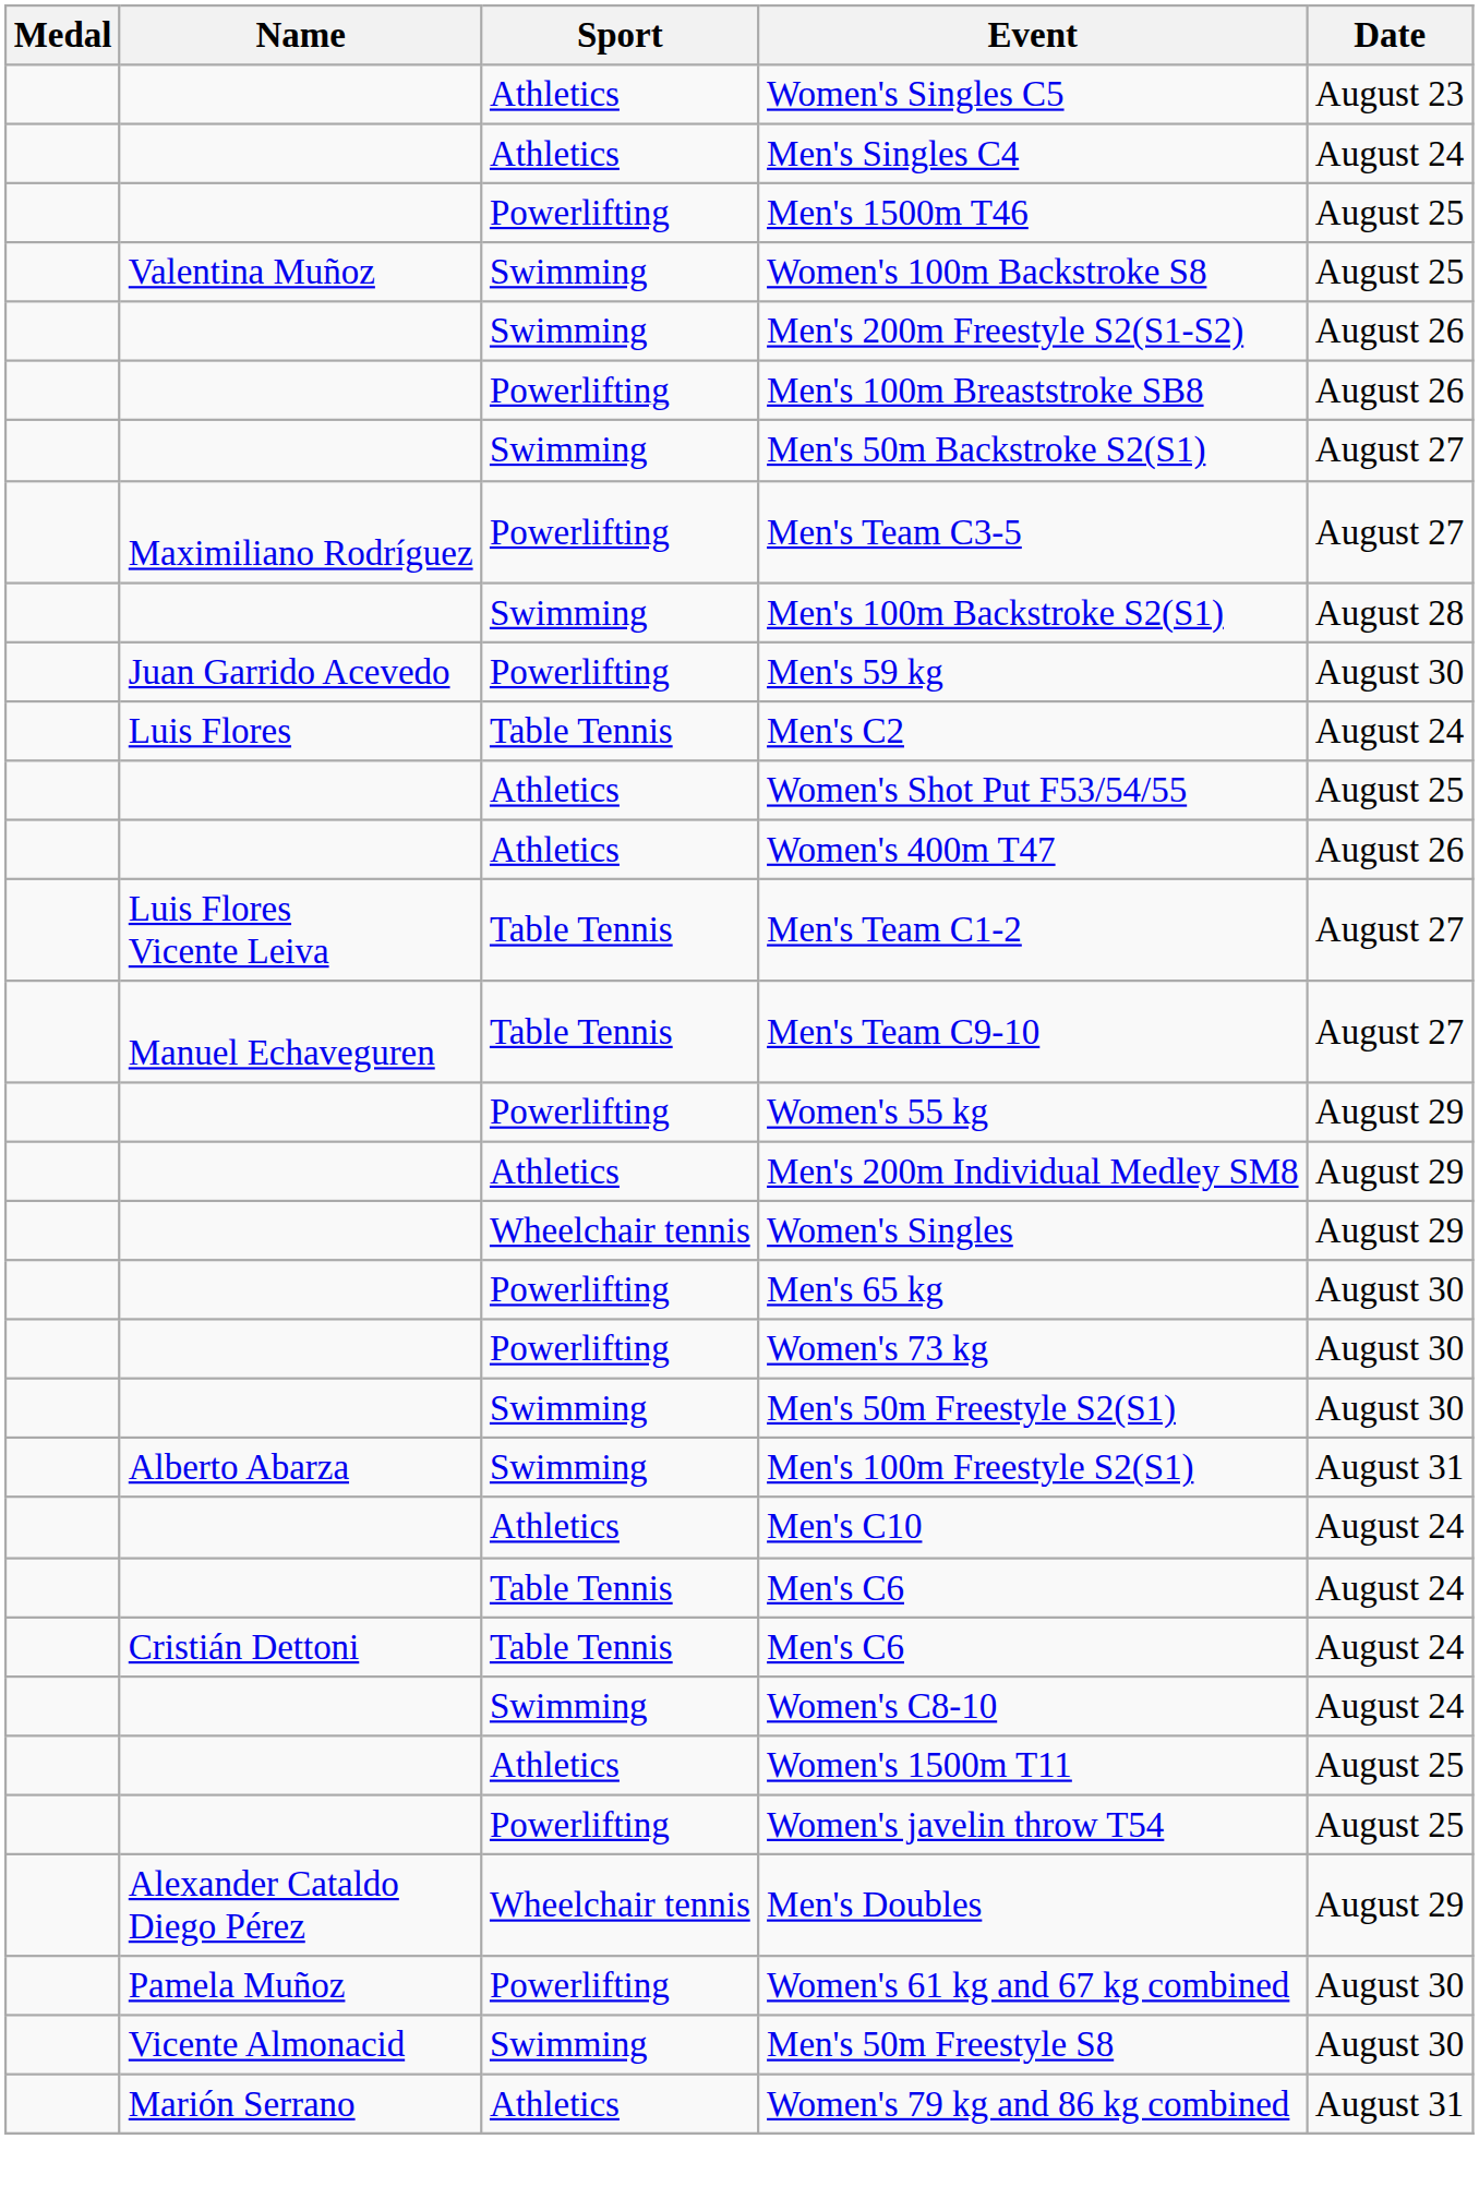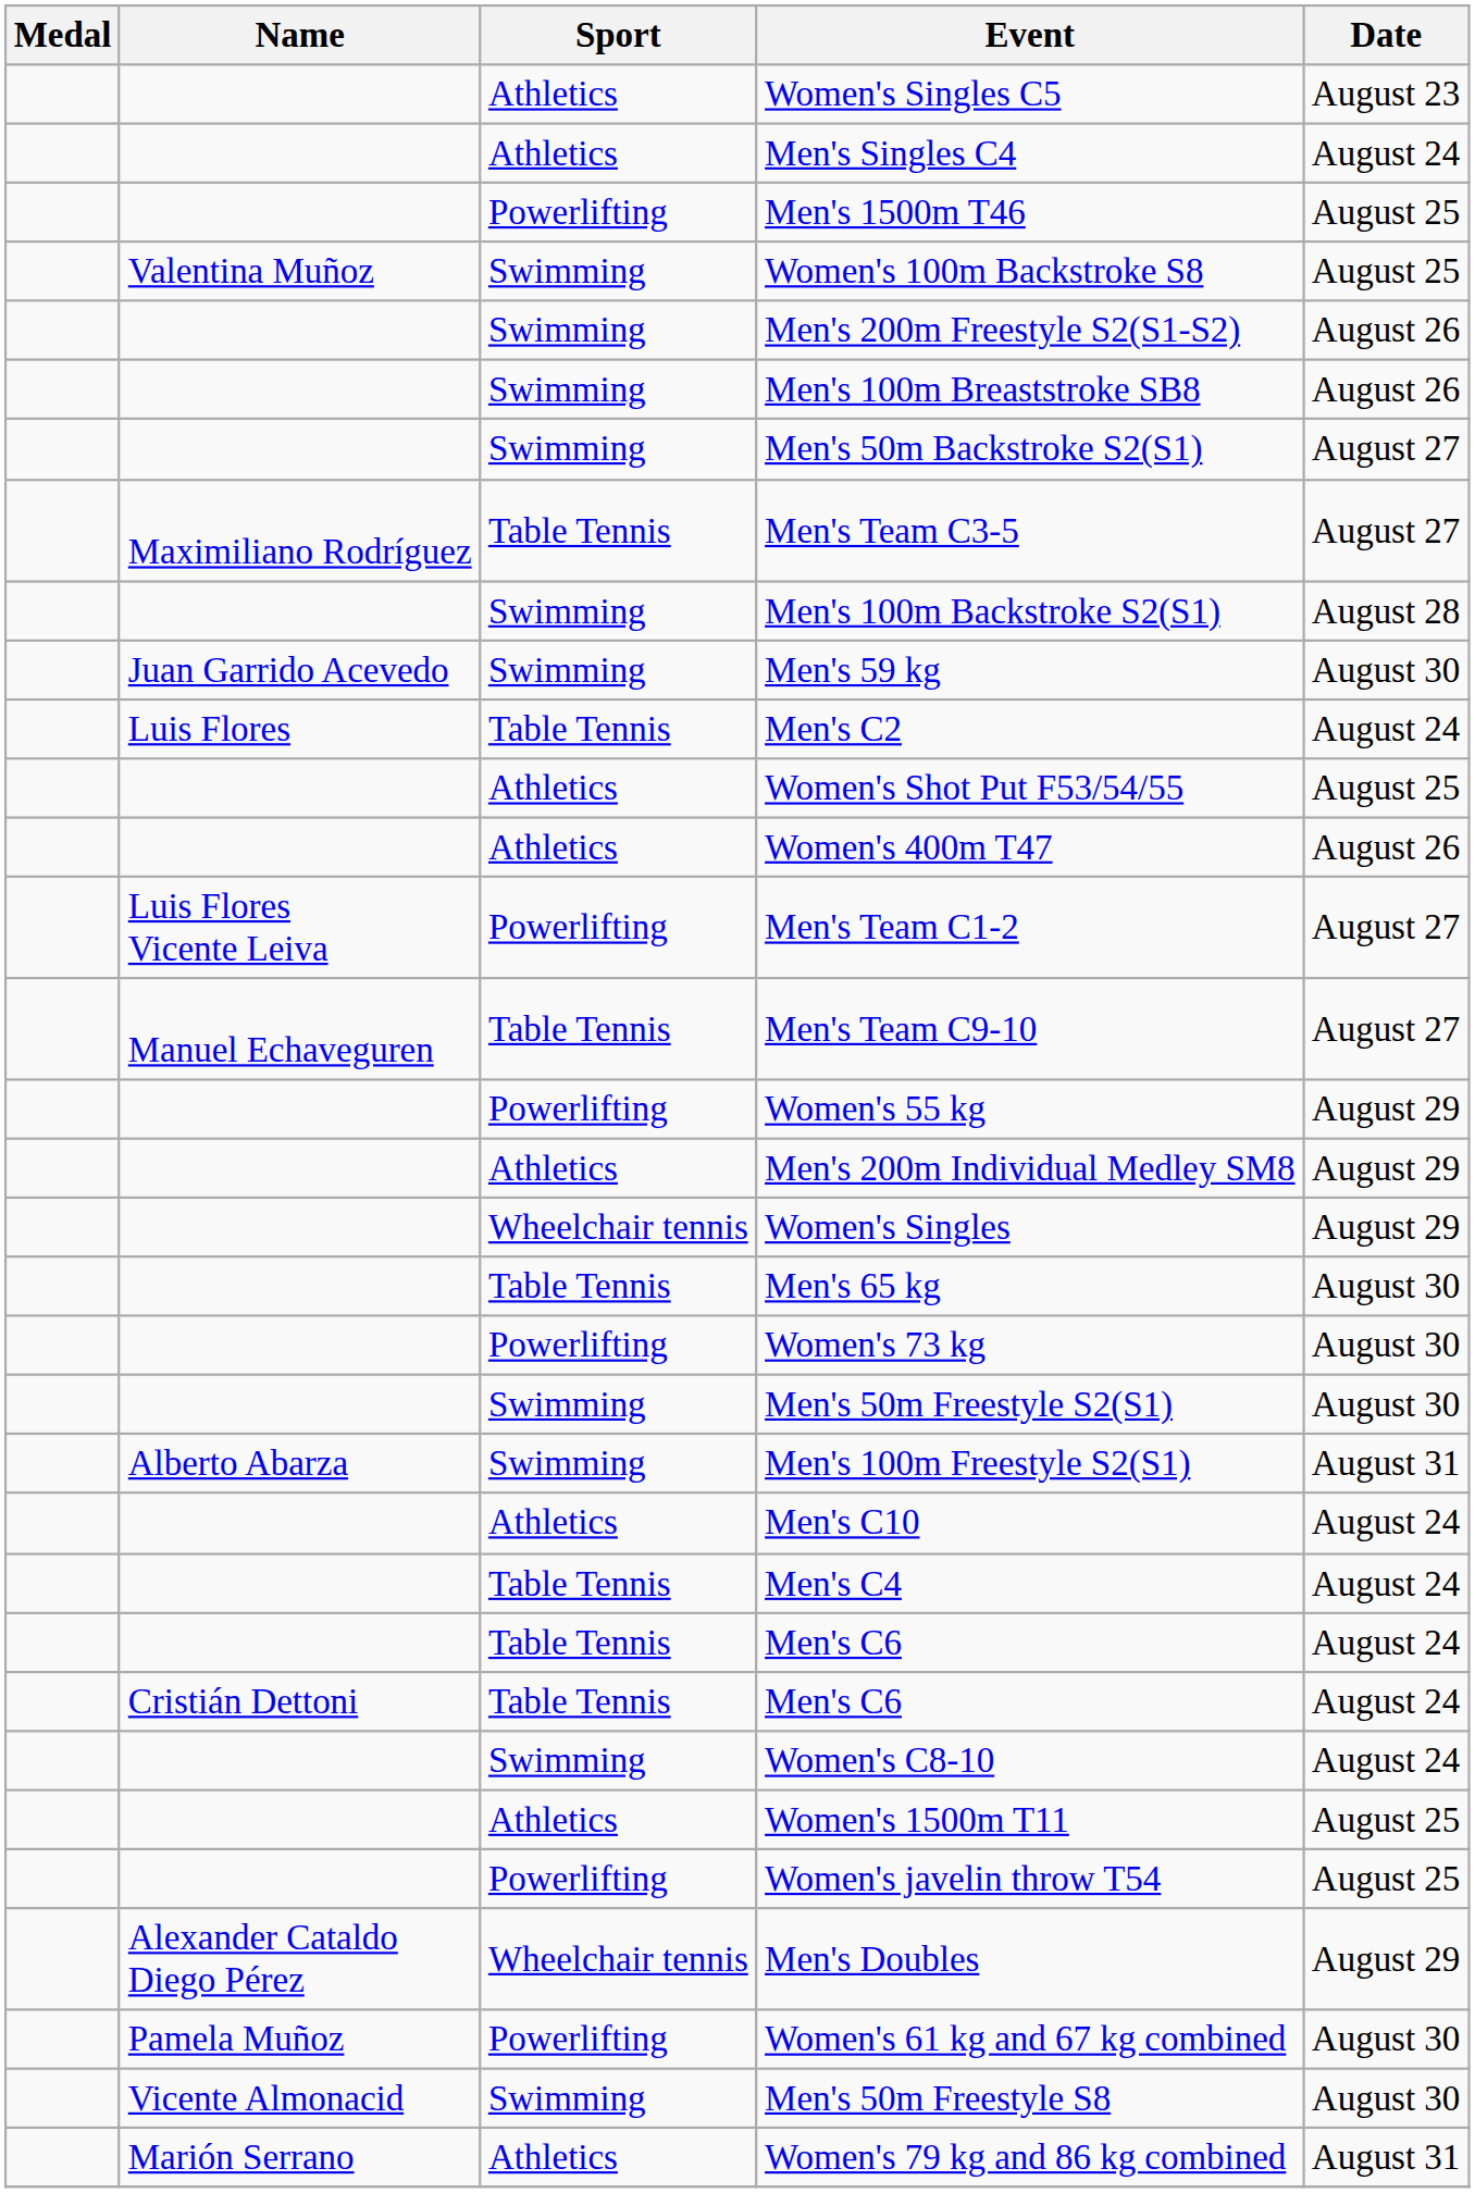 <table class="wikitable sortable" style="font-size:95%">
 <tr>
 <th>Medal</th>
 <th>Name</th>
 <th>Sport</th>
 <th>Event</th>
 <th>Date</th>
 </tr>
 <tr>
 <td></td>
 <td></td>
 <td><a href='#'>Athletics</a></td>
 <td><a href='#'>Women's Singles C5</a></td>
 <td>August 23</td>
 </tr>
 <tr>
 <td></td>
 <td></td>
 <td><a href='#'>Athletics</a></td>
 <td><a href='#'>Men's Singles C4</a></td>
 <td>August 24</td>
 </tr>
 <tr>
 <td></td>
 <td></td>
 <td><a href='#'>Powerlifting</a></td>
 <td><a href='#'>Men's 1500m T46</a></td>
 <td>August 25</td>
 </tr>
 <tr>
 <td></td>
 <td><a href='#'>Valentina Muñoz</a></td>
 <td><a href='#'>Swimming</a></td>
 <td><a href='#'>Women's 100m Backstroke S8</a></td>
 <td>August 25</td>
 </tr>
 <tr>
 <td></td>
 <td></td>
 <td><a href='#'>Swimming</a></td>
 <td><a href='#'>Men's 200m Freestyle S2(S1-S2)</a></td>
 <td>August 26</td>
 </tr>
 <tr>
 <td></td>
 <td></td>
-<td><a href='#'>Powerlifting</a></td>
+<td><a href='#'>Swimming</a></td>
 <td><a href='#'>Men's 100m Breaststroke SB8</a></td>
 <td>August 26</td>
 </tr>
 <tr>
 <td></td>
 <td></td>
 <td><a href='#'>Swimming</a></td>
 <td><a href='#'>Men's 50m Backstroke S2(S1)</a></td>
 <td>August 27</td>
 </tr>
 <tr>
 <td></td>
 <td><br><a href='#'>Maximiliano Rodríguez</a></td>
-<td><a href='#'>Powerlifting</a></td>
+<td><a href='#'>Table Tennis</a></td>
 <td><a href='#'>Men's Team C3-5</a></td>
 <td>August 27</td>
 </tr>
 <tr>
 <td></td>
 <td></td>
 <td><a href='#'>Swimming</a></td>
 <td><a href='#'>Men's 100m Backstroke S2(S1)</a></td>
 <td>August 28</td>
 </tr>
 <tr>
 <td></td>
 <td><a href='#'>Juan Garrido Acevedo</a></td>
-<td><a href='#'>Powerlifting</a></td>
+<td><a href='#'>Swimming</a></td>
 <td><a href='#'>Men's 59 kg</a></td>
 <td>August 30</td>
 </tr>
 <tr>
 <td></td>
 <td><a href='#'>Luis Flores</a></td>
 <td><a href='#'>Table Tennis</a></td>
 <td><a href='#'>Men's C2</a></td>
 <td>August 24</td>
 </tr>
 <tr>
 <td></td>
 <td></td>
 <td><a href='#'>Athletics</a></td>
 <td><a href='#'>Women's Shot Put F53/54/55</a></td>
 <td>August 25</td>
 </tr>
 <tr>
 <td></td>
 <td></td>
 <td><a href='#'>Athletics</a></td>
 <td><a href='#'>Women's 400m T47</a></td>
 <td>August 26</td>
 </tr>
 <tr>
 <td></td>
 <td><a href='#'>Luis Flores</a><br><a href='#'>Vicente Leiva</a></td>
-<td><a href='#'>Table Tennis</a></td>
+<td><a href='#'>Powerlifting</a></td>
 <td><a href='#'>Men's Team C1-2</a></td>
 <td>August 27</td>
 </tr>
 <tr>
 <td></td>
 <td><br><a href='#'>Manuel Echaveguren</a></td>
 <td><a href='#'>Table Tennis</a></td>
 <td><a href='#'>Men's Team C9-10</a></td>
 <td>August 27</td>
 </tr>
 <tr>
 <td></td>
 <td></td>
 <td><a href='#'>Powerlifting</a></td>
 <td><a href='#'>Women's 55 kg</a></td>
 <td>August 29</td>
 </tr>
 <tr>
 <td></td>
 <td></td>
 <td><a href='#'>Athletics</a></td>
 <td><a href='#'>Men's 200m Individual Medley SM8</a></td>
 <td>August 29</td>
 </tr>
 <tr>
 <td></td>
 <td></td>
 <td><a href='#'>Wheelchair tennis</a></td>
 <td><a href='#'>Women's Singles</a></td>
 <td>August 29</td>
 </tr>
 <tr>
 <td></td>
 <td></td>
-<td><a href='#'>Powerlifting</a></td>
+<td><a href='#'>Table Tennis</a></td>
 <td><a href='#'>Men's 65 kg</a></td>
 <td>August 30</td>
 </tr>
 <tr>
 <td></td>
 <td></td>
 <td><a href='#'>Powerlifting</a></td>
 <td><a href='#'>Women's 73 kg</a></td>
 <td>August 30</td>
 </tr>
 <tr>
 <td></td>
 <td></td>
 <td><a href='#'>Swimming</a></td>
 <td><a href='#'>Men's 50m Freestyle S2(S1)</a></td>
 <td>August 30</td>
 </tr>
 <tr>
 <td></td>
 <td><a href='#'>Alberto Abarza</a></td>
 <td><a href='#'>Swimming</a></td>
 <td><a href='#'>Men's 100m Freestyle S2(S1)</a></td>
 <td>August 31</td>
 </tr>
 <tr>
 <td></td>
 <td></td>
 <td><a href='#'>Athletics</a></td>
 <td><a href='#'>Men's C10</a></td>
+<td>August 24</td>
+</tr>
+<tr>
+<td></td>
+<td></td>
+<td><a href='#'>Table Tennis</a></td>
+<td><a href='#'>Men's C4</a></td>
 <td>August 24</td>
 </tr>
 <tr>
 <td></td>
 <td></td>
 <td><a href='#'>Table Tennis</a></td>
 <td><a href='#'>Men's C6</a></td>
 <td>August 24</td>
 </tr>
 <tr>
 <td></td>
 <td><a href='#'>Cristián Dettoni</a></td>
 <td><a href='#'>Table Tennis</a></td>
 <td><a href='#'>Men's C6</a></td>
 <td>August 24</td>
 </tr>
 <tr>
 <td></td>
 <td></td>
 <td><a href='#'>Swimming</a></td>
 <td><a href='#'>Women's C8-10</a></td>
 <td>August 24</td>
 </tr>
 <tr>
 <td></td>
 <td></td>
 <td><a href='#'>Athletics</a></td>
 <td><a href='#'>Women's 1500m T11</a></td>
 <td>August 25</td>
 </tr>
 <tr>
 <td></td>
 <td></td>
 <td><a href='#'>Powerlifting</a></td>
 <td><a href='#'>Women's javelin throw T54</a></td>
 <td>August 25</td>
 </tr>
 <tr>
 <td></td>
 <td><a href='#'>Alexander Cataldo</a><br><a href='#'>Diego Pérez</a></td>
 <td><a href='#'>Wheelchair tennis</a></td>
 <td><a href='#'>Men's Doubles</a></td>
 <td>August 29</td>
 </tr>
 <tr>
 <td></td>
 <td><a href='#'>Pamela Muñoz</a></td>
 <td><a href='#'>Powerlifting</a></td>
 <td><a href='#'>Women's 61 kg and 67 kg combined</a></td>
 <td>August 30</td>
 </tr>
 <tr>
 <td></td>
 <td><a href='#'>Vicente Almonacid</a></td>
 <td><a href='#'>Swimming</a></td>
 <td><a href='#'>Men's 50m Freestyle S8</a></td>
 <td>August 30</td>
 </tr>
 <tr>
 <td></td>
 <td><a href='#'>Marión Serrano</a></td>
 <td><a href='#'>Athletics</a></td>
 <td><a href='#'>Women's 79 kg and 86 kg combined</a></td>
 <td>August 31</td>
 </tr>
 <tr>
 </tr>
 </table>
